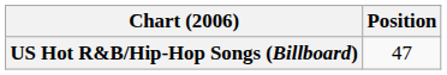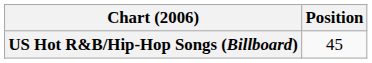 <table class="wikitable plainrowheaders" style="text-align:center">
 <tr>
 <th scope="col">Chart (2006)</th>
 <th scope="col">Position</th>
 </tr>
 <tr>
 <th scope="row">US Hot R&B/Hip-Hop Songs (<em>Billboard</em>)</th>
-<td>47</td>
+<td>45</td>
 </tr>
 </table>
